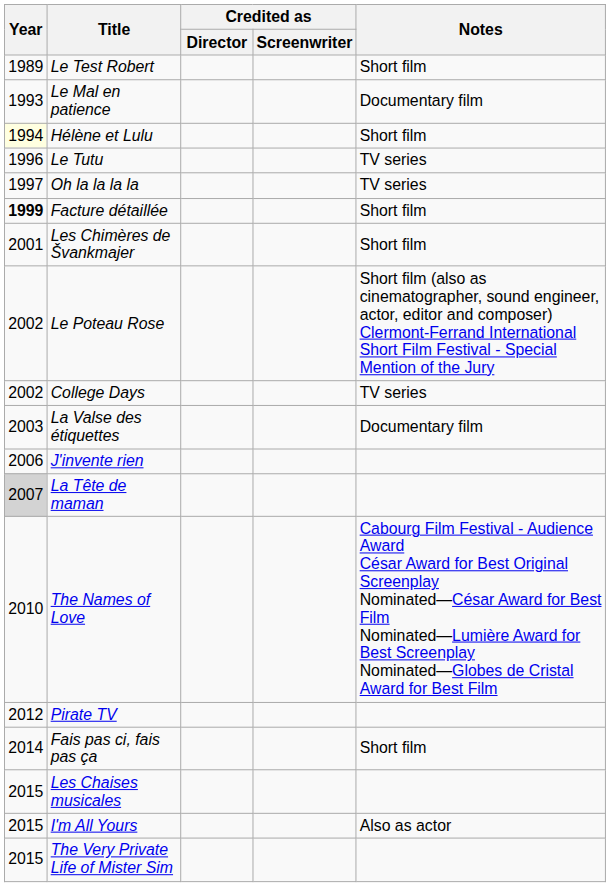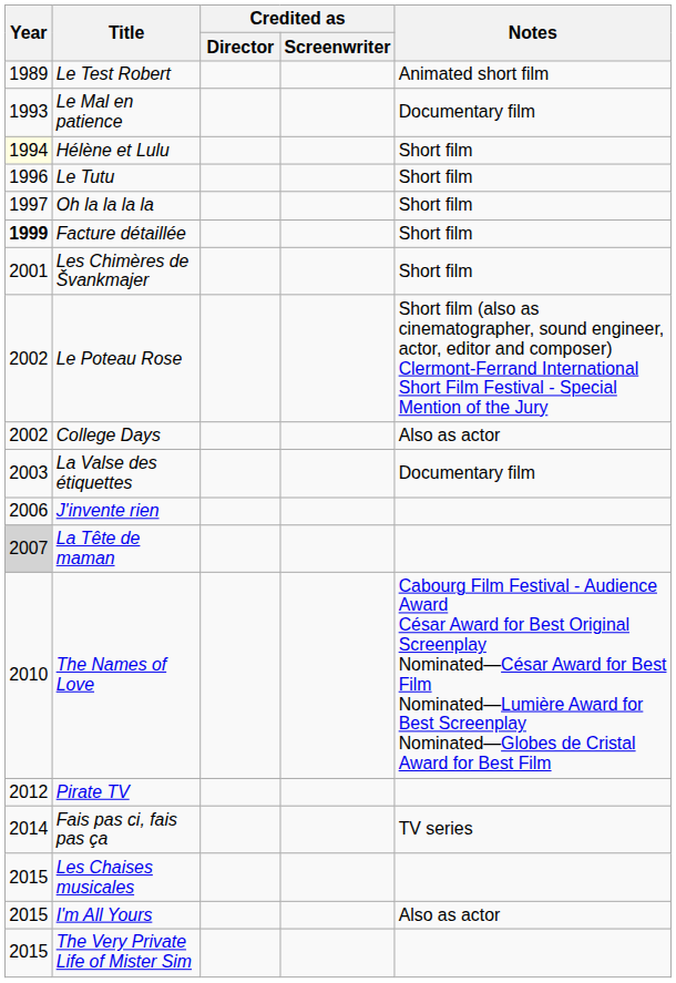 <table class="wikitable sortable">
 <tr>
 <th rowspan=2 width="33">Year</th>
 <th rowspan=2>Title</th>
 <th colspan=2>Credited as</th>
 <th rowspan=2>Notes</th>
 </tr>
 <tr>
 <th width=65>Director</th>
 <th width=65>Screenwriter</th>
 </tr>
 <tr>
 <td align="center">1989</td>
 <td align="left"><em>Le Test Robert</em></td>
 <td></td>
 <td></td>
-<td>Short film</td>
+<td>Animated short film</td>
 </tr>
 <tr>
 <td align="center">1993</td>
 <td align="left"><em>Le Mal en patience</em></td>
 <td></td>
 <td></td>
 <td>Documentary film</td>
 </tr>
 <tr>
 <td align="center" style="background: lightyellow;">1994</td>
 <td align="left"><em>Hélène et Lulu</em></td>
 <td></td>
 <td></td>
 <td>Short film</td>
 </tr>
 <tr>
 <td align="center">1996</td>
 <td align="left"><em>Le Tutu</em></td>
 <td></td>
 <td></td>
-<td>TV series</td>
+<td>Short film</td>
 </tr>
 <tr>
 <td align="center">1997</td>
 <td align="left"><em>Oh la la la la</em></td>
 <td></td>
 <td></td>
-<td>TV series</td>
+<td>Short film</td>
 </tr>
 <tr>
 <td align="center"><strong>1999</strong></td>
 <td align="left"><em>Facture détaillée</em></td>
 <td></td>
 <td></td>
 <td>Short film</td>
 </tr>
 <tr>
 <td align="center">2001</td>
 <td align="left"><em>Les Chimères de Švankmajer</em></td>
 <td></td>
 <td></td>
 <td>Short film</td>
 </tr>
 <tr>
 <td align="center">2002</td>
 <td align="left"><em>Le Poteau Rose</em></td>
 <td></td>
 <td></td>
 <td>Short film (also as cinematographer, sound engineer, actor, editor and composer)<br><a href='#'>Clermont-Ferrand International Short Film Festival - Special Mention of the Jury</a></td>
 </tr>
 <tr>
 <td align="center">2002</td>
 <td align="left"><em>College Days</em></td>
 <td></td>
 <td></td>
-<td>TV series</td>
+<td>Also as actor</td>
 </tr>
 <tr>
 <td align="center">2003</td>
 <td align="left"><em>La Valse des étiquettes</em></td>
 <td></td>
 <td></td>
 <td>Documentary film</td>
 </tr>
 <tr>
 <td align="center">2006</td>
 <td align="left"><em><a href='#'>J'invente rien</a></em></td>
 <td></td>
 <td></td>
 <td></td>
 </tr>
 <tr>
 <td align="center" style="background: lightgrey;">2007</td>
 <td align="left"><em><a href='#'>La Tête de maman</a></em></td>
 <td></td>
 <td></td>
 <td></td>
 </tr>
 <tr>
 <td align="center">2010</td>
 <td align="left"><em><a href='#'>The Names of Love</a></em></td>
 <td></td>
 <td></td>
 <td><a href='#'>Cabourg Film Festival - Audience Award</a><br><a href='#'>César Award for Best Original Screenplay</a><br>Nominated—<a href='#'>César Award for Best Film</a><br>Nominated—<a href='#'>Lumière Award for Best Screenplay</a><br>Nominated—<a href='#'>Globes de Cristal Award for Best Film</a></td>
 </tr>
 <tr>
 <td align="center">2012</td>
 <td align="left"><em><a href='#'>Pirate TV</a></em></td>
 <td></td>
 <td></td>
 <td></td>
 </tr>
 <tr>
 <td align="center">2014</td>
 <td align="left"><em>Fais pas ci, fais pas ça</em></td>
 <td></td>
 <td></td>
-<td>Short film</td>
+<td>TV series</td>
 </tr>
 <tr>
 <td align="center">2015</td>
 <td align="left"><em><a href='#'>Les Chaises musicales</a></em></td>
 <td></td>
 <td></td>
 <td></td>
 </tr>
 <tr>
 <td align="center">2015</td>
 <td align="left"><em><a href='#'>I'm All Yours</a></em></td>
 <td></td>
 <td></td>
 <td>Also as actor</td>
 </tr>
 <tr>
 <td align="center">2015</td>
 <td align="left"><em><a href='#'>The Very Private Life of Mister Sim</a></em></td>
 <td></td>
 <td></td>
 <td></td>
 </tr>
 </table>
